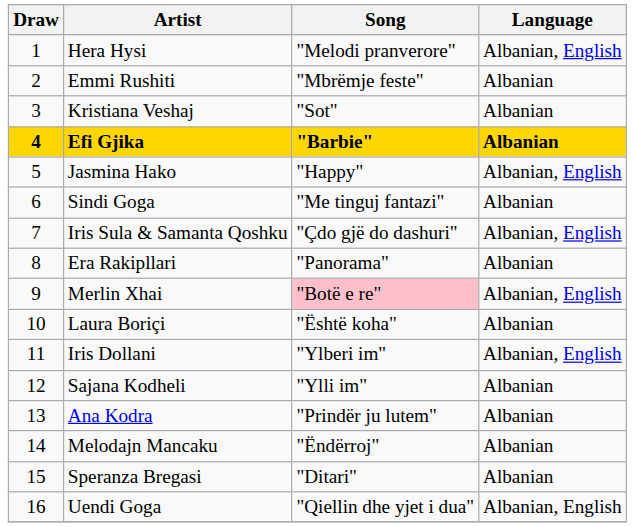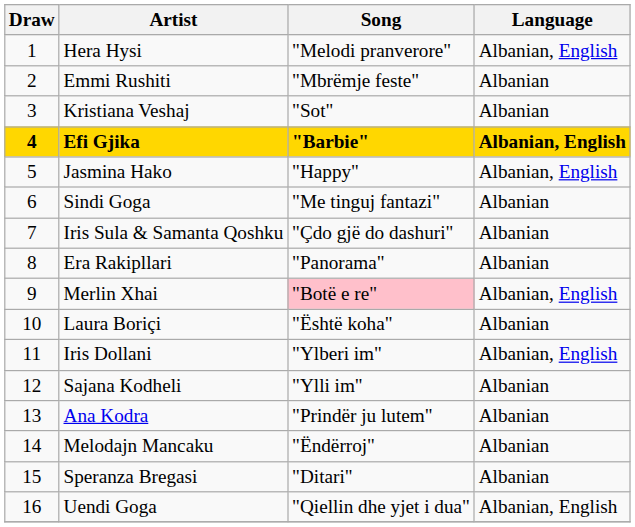 <table class="sortable wikitable" style="margin: 1em auto 1em auto; text-align:center">
 <tr bgcolor="#CCCCCC">
 <th>Draw </th>
 <th>Artist </th>
 <th>Song </th>
 <th>Language</th>
 </tr>
 <tr>
 <td>1</td>
 <td align=left>Hera Hysi</td>
 <td align=left>"Melodi pranverore"</td>
 <td align=left>Albanian, <a href='#'>English</a></td>
 </tr>
 <tr>
 <td>2</td>
 <td align=left>Emmi Rushiti</td>
 <td align=left>"Mbrëmje feste"</td>
 <td align=left>Albanian</td>
 </tr>
 <tr>
 <td>3</td>
 <td align=left>Kristiana Veshaj</td>
 <td align=left>"Sot"</td>
 <td align=left>Albanian</td>
 </tr>
 <tr style="font-weight:bold; background:gold;">
 <td>4</td>
 <td align=left>Efi Gjika</td>
 <td align=left>"Barbie"</td>
-<td align=left>Albanian</td>
+<td align=left>Albanian, English</td>
 </tr>
 <tr>
 <td>5</td>
 <td align=left>Jasmina Hako</td>
 <td align=left>"Happy"</td>
 <td align=left>Albanian, <a href='#'>English</a></td>
 </tr>
 <tr>
 <td>6</td>
 <td align=left>Sindi Goga</td>
 <td align=left>"Me tinguj fantazi"</td>
 <td align=left>Albanian</td>
 </tr>
 <tr>
 <td>7</td>
 <td align=left>Iris Sula & Samanta Qoshku</td>
 <td align=left>"Çdo gjë do dashuri"</td>
-<td align=left>Albanian, <a href='#'>English</a></td>
+<td align=left>Albanian</td>
 </tr>
 <tr>
 <td>8</td>
 <td align=left>Era Rakipllari</td>
 <td align=left>"Panorama"</td>
 <td align=left>Albanian</td>
 </tr>
 <tr>
 <td>9</td>
 <td align=left>Merlin Xhai</td>
 <td align=left style="background: pink;">"Botë e re"</td>
 <td align=left>Albanian, <a href='#'>English</a></td>
 </tr>
 <tr>
 <td>10</td>
 <td align=left>Laura Boriçi</td>
 <td align=left>"Është koha"</td>
 <td align=left>Albanian</td>
 </tr>
 <tr>
 <td>11</td>
 <td align=left>Iris Dollani</td>
 <td align=left>"Ylberi im"</td>
 <td align=left>Albanian, <a href='#'>English</a></td>
 </tr>
 <tr>
 <td>12</td>
 <td align=left>Sajana Kodheli</td>
 <td align=left>"Ylli im"</td>
 <td align=left>Albanian</td>
 </tr>
 <tr>
 <td>13</td>
 <td align=left><a href='#'>Ana Kodra</a></td>
 <td align=left>"Prindër ju lutem"</td>
 <td align=left>Albanian</td>
 </tr>
 <tr>
 <td>14</td>
 <td align=left>Melodajn Mancaku</td>
 <td align=left>"Ëndërroj"</td>
 <td align=left>Albanian</td>
 </tr>
 <tr>
 <td>15</td>
 <td align=left>Speranza Bregasi</td>
 <td align=left>"Ditari"</td>
 <td align=left>Albanian</td>
 </tr>
 <tr>
 <td>16</td>
 <td align=left>Uendi Goga</td>
 <td align=left>"Qiellin dhe yjet i dua"</td>
 <td align=left>Albanian, English</td>
 </tr>
 <tr>
 </tr>
 </table>
